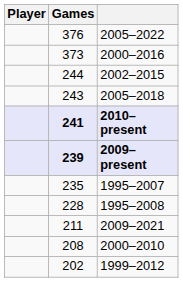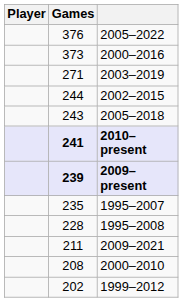 <table class="wikitable sortable" width=35%>
 <tr>
 <th>Player</th>
 <th>Games</th>
 <th></th>
 </tr>
 <tr>
 <td></td>
 <td align=center>376</td>
 <td>2005–2022</td>
 </tr>
 <tr>
 <td></td>
 <td align=center>373</td>
 <td>2000–2016</td>
+</tr>
+<tr>
+<td></td>
+<td align=center>271</td>
+<td>2003–2019</td>
 </tr>
 <tr>
 <td></td>
 <td align=center>244</td>
 <td>2002–2015</td>
 </tr>
 <tr>
 <td></td>
 <td align=center>243</td>
 <td>2005–2018</td>
 </tr>
 <tr style=background:#E6E6FA>
 <td><strong></strong></td>
 <td align=center><strong>241</strong></td>
 <td><strong>2010–present</strong></td>
 </tr>
 <tr style=background:#E6E6FA>
 <td><strong></strong></td>
 <td align=center><strong>239</strong></td>
 <td><strong>2009–present</strong></td>
 </tr>
 <tr>
 <td></td>
 <td align=center>235</td>
 <td>1995–2007</td>
 </tr>
 <tr>
 <td></td>
 <td align=center>228</td>
 <td>1995–2008</td>
 </tr>
 <tr>
 <td></td>
 <td align=center>211</td>
 <td>2009–2021</td>
 </tr>
 <tr>
 <td></td>
 <td align=center>208</td>
 <td>2000–2010</td>
 </tr>
 <tr>
 <td></td>
 <td align=center>202</td>
 <td>1999–2012</td>
 </tr>
 </table>
